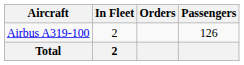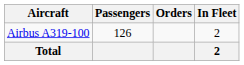 <table class="wikitable" style="margin:0.5em auto">
 <tr>
 <th>Aircraft</th>
+<th>Passengers</th>
+<th>Orders</th>
 <th>In Fleet</th>
-<th>Orders</th>
-<th>Passengers</th>
 </tr>
 <tr>
 <td><a href='#'>Airbus A319-100</a></td>
+<td align=center>126</td>
+<td align=center></td>
 <td align=center>2</td>
-<td align=center></td>
-<td align=center>126</td>
 </tr>
 <tr>
 <th>Total</th>
-<th>2</th>
 <th></th>
 <th></th>
+<th>2</th>
 </tr>
 </table>
